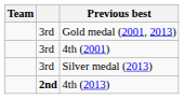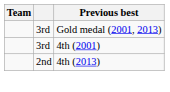 <table class="wikitable">
 <tr>
 <th>Team</th>
 <th></th>
 <th>Previous best</th>
 </tr>
 <tr>
 <td></td>
 <td>3rd</td>
 <td>Gold medal (<a href='#'>2001</a>, <a href='#'>2013</a>)</td>
 </tr>
 <tr>
 <td></td>
 <td>3rd</td>
 <td>4th (<a href='#'>2001</a>)</td>
 </tr>
 <tr>
 <td></td>
-<td>3rd</td>
-<td>Silver medal (<a href='#'>2013</a>)</td>
-</tr>
-<tr>
-<td></td>
-<td><strong>2nd</strong></td>
+<td>2nd</td>
 <td>4th (<a href='#'>2013</a>)</td>
 </tr>
 </table>
